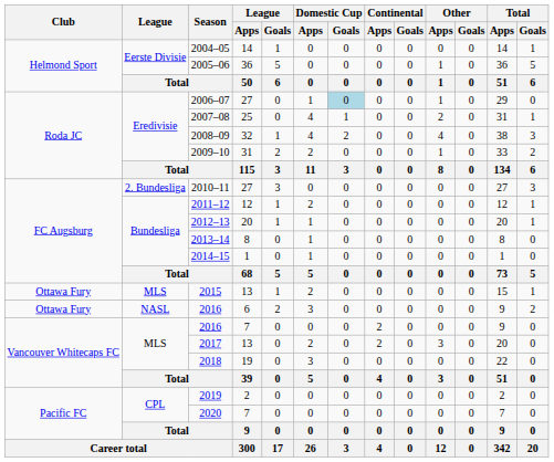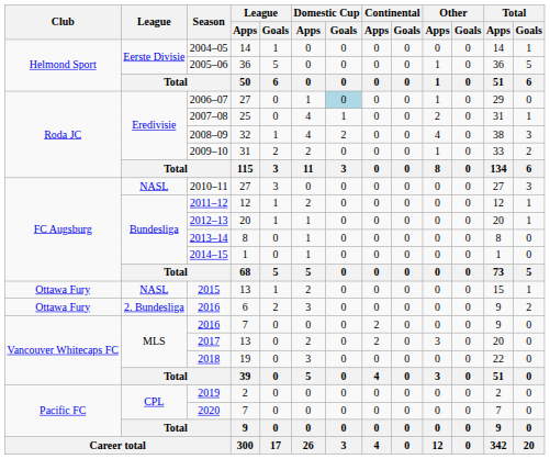 <table class="wikitable" style="text-align:center">
 <tr>
 <th rowspan="2">Club</th>
 <th rowspan="2">League</th>
 <th rowspan="2">Season</th>
 <th colspan="2">League</th>
 <th colspan="2">Domestic Cup</th>
 <th colspan="2">Continental</th>
 <th colspan="2">Other</th>
 <th colspan="2">Total</th>
 </tr>
 <tr>
 <th>Apps</th>
 <th>Goals</th>
 <th>Apps</th>
 <th>Goals</th>
 <th>Apps</th>
 <th>Goals</th>
 <th>Apps</th>
 <th>Goals</th>
 <th>Apps</th>
 <th>Goals</th>
 </tr>
 <tr>
 <td rowspan="3"><a href='#'>Helmond Sport</a></td>
 <td rowspan="2"><a href='#'>Eerste Divisie</a></td>
 <td>2004–05</td>
 <td>14</td>
 <td>1</td>
 <td>0</td>
 <td>0</td>
 <td>0</td>
 <td>0</td>
 <td>0</td>
 <td>0</td>
 <td>14</td>
 <td>1</td>
 </tr>
 <tr>
 <td>2005–06</td>
 <td>36</td>
 <td>5</td>
 <td>0</td>
 <td>0</td>
 <td>0</td>
 <td>0</td>
 <td>1</td>
 <td>0</td>
 <td>36</td>
 <td>5</td>
 </tr>
 <tr>
 <th colspan="2">Total</th>
 <th>50</th>
 <th>6</th>
 <th>0</th>
 <th>0</th>
 <th>0</th>
 <th>0</th>
 <th>1</th>
 <th>0</th>
 <th>51</th>
 <th>6</th>
 </tr>
 <tr>
 <td rowspan="5"><a href='#'>Roda JC</a></td>
 <td rowspan="4"><a href='#'>Eredivisie</a></td>
 <td>2006–07</td>
 <td>27</td>
 <td>0</td>
 <td>1</td>
 <td style="background: lightblue;">0</td>
 <td>0</td>
 <td>0</td>
 <td>1</td>
 <td>0</td>
 <td>29</td>
 <td>0</td>
 </tr>
 <tr>
 <td>2007–08</td>
 <td>25</td>
 <td>0</td>
 <td>4</td>
 <td>1</td>
 <td>0</td>
 <td>0</td>
 <td>2</td>
 <td>0</td>
 <td>31</td>
 <td>1</td>
 </tr>
 <tr>
 <td>2008–09</td>
 <td>32</td>
 <td>1</td>
 <td>4</td>
 <td>2</td>
 <td>0</td>
 <td>0</td>
 <td>4</td>
 <td>0</td>
 <td>38</td>
 <td>3</td>
 </tr>
 <tr>
 <td>2009–10</td>
 <td>31</td>
 <td>2</td>
 <td>2</td>
 <td>0</td>
 <td>0</td>
 <td>0</td>
 <td>1</td>
 <td>0</td>
 <td>33</td>
 <td>2</td>
 </tr>
 <tr>
 <th colspan="2">Total</th>
 <th>115</th>
 <th>3</th>
 <th>11</th>
 <th>3</th>
 <th>0</th>
 <th>0</th>
 <th>8</th>
 <th>0</th>
 <th>134</th>
 <th>6</th>
 </tr>
 <tr>
 <td rowspan="6"><a href='#'>FC Augsburg</a></td>
-<td><a href='#'>2. Bundesliga</a></td>
+<td><a href='#'>NASL</a></td>
 <td>2010–11</td>
 <td>27</td>
 <td>3</td>
 <td>0</td>
 <td>0</td>
 <td>0</td>
 <td>0</td>
 <td>0</td>
 <td>0</td>
 <td>27</td>
 <td>3</td>
 </tr>
 <tr>
 <td rowspan="4"><a href='#'>Bundesliga</a></td>
 <td><a href='#'>2011–12</a></td>
 <td>12</td>
 <td>1</td>
 <td>2</td>
 <td>0</td>
 <td>0</td>
 <td>0</td>
 <td>0</td>
 <td>0</td>
 <td>12</td>
 <td>1</td>
 </tr>
 <tr>
 <td><a href='#'>2012–13</a></td>
 <td>20</td>
 <td>1</td>
 <td>1</td>
 <td>0</td>
 <td>0</td>
 <td>0</td>
 <td>0</td>
 <td>0</td>
 <td>20</td>
 <td>1</td>
 </tr>
 <tr>
 <td><a href='#'>2013–14</a></td>
 <td>8</td>
 <td>0</td>
 <td>1</td>
 <td>0</td>
 <td>0</td>
 <td>0</td>
 <td>0</td>
 <td>0</td>
 <td>8</td>
 <td>0</td>
 </tr>
 <tr>
 <td><a href='#'>2014–15</a></td>
 <td>1</td>
 <td>0</td>
 <td>1</td>
 <td>0</td>
 <td>0</td>
 <td>0</td>
 <td>0</td>
 <td>0</td>
 <td>1</td>
 <td>0</td>
 </tr>
 <tr>
 <th colspan="2">Total</th>
 <th>68</th>
 <th>5</th>
 <th>5</th>
 <th>0</th>
 <th>0</th>
 <th>0</th>
 <th>0</th>
 <th>0</th>
 <th>73</th>
 <th>5</th>
 </tr>
 <tr>
 <td><a href='#'>Ottawa Fury</a></td>
-<td><a href='#'>MLS</a></td>
+<td><a href='#'>NASL</a></td>
 <td><a href='#'>2015</a></td>
 <td>13</td>
 <td>1</td>
 <td>2</td>
 <td>0</td>
 <td>0</td>
 <td>0</td>
 <td>0</td>
 <td>0</td>
 <td>15</td>
 <td>1</td>
 </tr>
 <tr>
 <td><a href='#'>Ottawa Fury</a></td>
-<td><a href='#'>NASL</a></td>
+<td><a href='#'>2. Bundesliga</a></td>
 <td><a href='#'>2016</a></td>
 <td>6</td>
 <td>2</td>
 <td>3</td>
 <td>0</td>
 <td>0</td>
 <td>0</td>
 <td>0</td>
 <td>0</td>
 <td>9</td>
 <td>2</td>
 </tr>
 <tr>
 <td rowspan="4"><a href='#'>Vancouver Whitecaps FC</a></td>
 <td rowspan="3">MLS</td>
 <td><a href='#'>2016</a></td>
 <td>7</td>
 <td>0</td>
 <td>0</td>
 <td>0</td>
 <td>2</td>
 <td>0</td>
 <td>0</td>
 <td>0</td>
 <td>9</td>
 <td>0</td>
 </tr>
 <tr>
 <td><a href='#'>2017</a></td>
 <td>13</td>
 <td>0</td>
 <td>2</td>
 <td>0</td>
 <td>2</td>
 <td>0</td>
 <td>3</td>
 <td>0</td>
 <td>20</td>
 <td>0</td>
 </tr>
 <tr>
 <td><a href='#'>2018</a></td>
 <td>19</td>
 <td>0</td>
 <td>3</td>
 <td>0</td>
 <td>0</td>
 <td>0</td>
 <td>0</td>
 <td>0</td>
 <td>22</td>
 <td>0</td>
 </tr>
 <tr>
 <th colspan="2">Total</th>
 <th>39</th>
 <th>0</th>
 <th>5</th>
 <th>0</th>
 <th>4</th>
 <th>0</th>
 <th>3</th>
 <th>0</th>
 <th>51</th>
 <th>0</th>
 </tr>
 <tr>
 <td rowspan="3"><a href='#'>Pacific FC</a></td>
 <td rowspan="2"><a href='#'>CPL</a></td>
 <td><a href='#'>2019</a></td>
 <td>2</td>
 <td>0</td>
 <td>0</td>
 <td>0</td>
 <td>0</td>
 <td>0</td>
 <td>0</td>
 <td>0</td>
 <td>2</td>
 <td>0</td>
 </tr>
 <tr>
 <td><a href='#'>2020</a></td>
 <td>7</td>
 <td>0</td>
 <td>0</td>
 <td>0</td>
 <td>0</td>
 <td>0</td>
 <td>0</td>
 <td>0</td>
 <td>7</td>
 <td>0</td>
 </tr>
 <tr>
 <th colspan="2">Total</th>
 <th>9</th>
 <th>0</th>
 <th>0</th>
 <th>0</th>
 <th>0</th>
 <th>0</th>
 <th>0</th>
 <th>0</th>
 <th>9</th>
 <th>0</th>
 </tr>
 <tr>
 <th colspan="3">Career total</th>
 <th>300</th>
 <th>17</th>
 <th>26</th>
 <th>3</th>
 <th>4</th>
 <th>0</th>
 <th>12</th>
 <th>0</th>
 <th>342</th>
 <th>20</th>
 </tr>
 </table>
